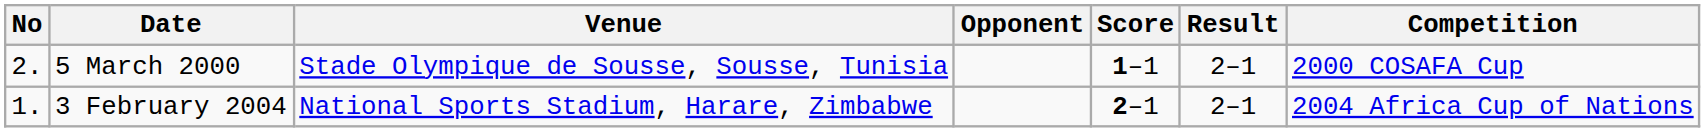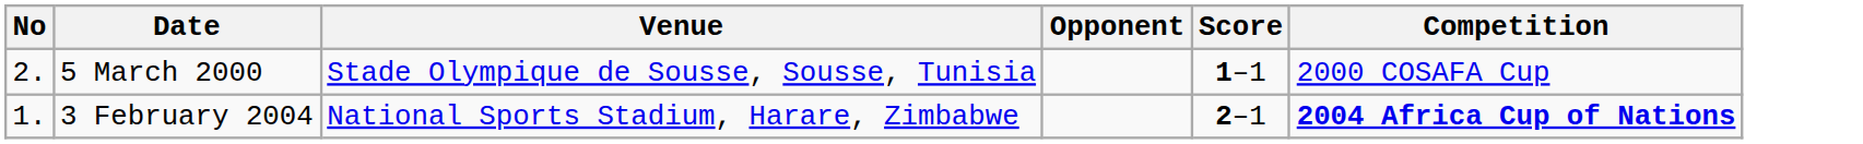 <table class="wikitable" style="font-size:85%;">
 <tr>
 <th>No</th>
 <th>Date</th>
 <th>Venue</th>
 <th>Opponent</th>
 <th>Score</th>
-<th>Result</th>
 <th>Competition</th>
 </tr>
 <tr>
 <td>2.</td>
 <td>5 March 2000</td>
 <td><a href='#'>Stade Olympique de Sousse</a>, <a href='#'>Sousse</a>,  <a href='#'>Tunisia</a></td>
 <td></td>
 <td align=center><strong>1</strong>–1</td>
-<td align=center>2–1</td>
 <td><a href='#'>2000 COSAFA Cup</a></td>
 </tr>
 <tr>
 <td>1.</td>
 <td>3 February 2004</td>
 <td><a href='#'>National Sports Stadium</a>, <a href='#'>Harare</a>, <a href='#'>Zimbabwe</a></td>
 <td></td>
 <td align=center><strong>2</strong>–1</td>
-<td align=center>2–1</td>
-<td><a href='#'>2004 Africa Cup of Nations</a></td>
+<td><strong><a href='#'>2004 Africa Cup of Nations</a></strong></td>
 </tr>
 </table>
